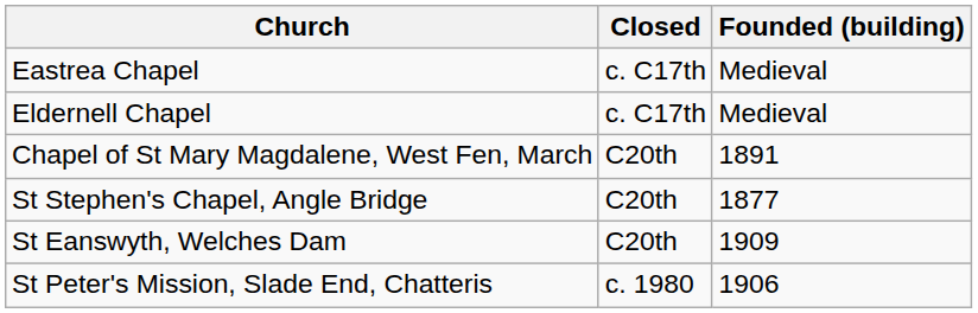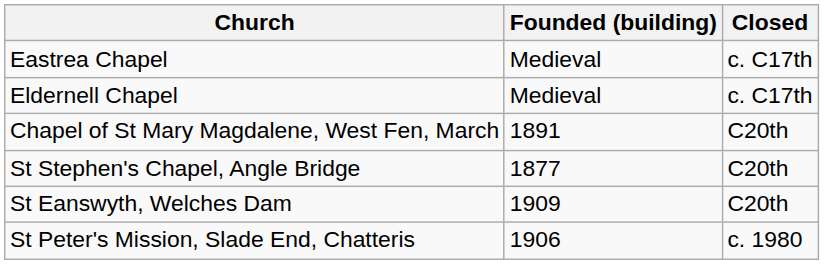 <table class="wikitable sortable">
 <tr>
 <th scope="col">Church</th>
+<th>Founded (building)</th>
 <th>Closed</th>
-<th>Founded (building)</th>
 </tr>
 <tr>
 <td>Eastrea Chapel</td>
+<td>Medieval</td>
 <td>c. C17th</td>
-<td>Medieval</td>
 </tr>
 <tr>
 <td>Eldernell Chapel</td>
+<td>Medieval</td>
 <td>c. C17th</td>
-<td>Medieval</td>
 </tr>
 <tr>
 <td>Chapel of St Mary Magdalene, West Fen, March</td>
+<td>1891</td>
 <td>C20th</td>
-<td>1891</td>
 </tr>
 <tr>
 <td>St Stephen's Chapel, Angle Bridge</td>
+<td>1877</td>
 <td>C20th</td>
-<td>1877</td>
 </tr>
 <tr>
 <td>St Eanswyth, Welches Dam</td>
+<td>1909</td>
 <td>C20th</td>
-<td>1909</td>
 </tr>
 <tr>
 <td>St Peter's Mission, Slade End, Chatteris</td>
+<td>1906</td>
 <td>c. 1980</td>
-<td>1906</td>
 </tr>
 </table>
